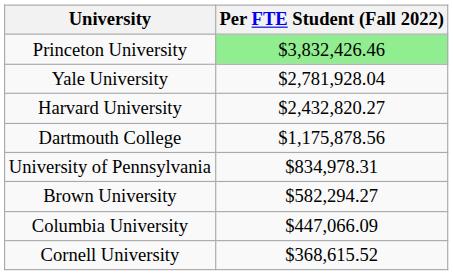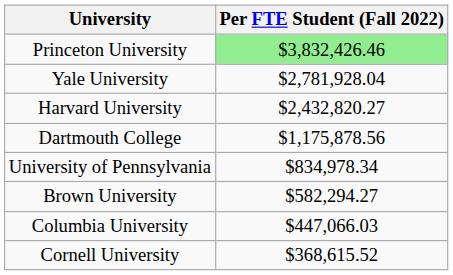 <table class="wikitable" style="text-align:center; float:left; margin-right:2em">
 <tr>
 <th>University</th>
 <th>Per <a href='#'>FTE</a> Student (Fall 2022)</th>
 </tr>
 <tr>
 <td>Princeton University</td>
 <td style="background: lightgreen;">$3,832,426.46</td>
 </tr>
 <tr>
 <td>Yale University</td>
 <td>$2,781,928.04</td>
 </tr>
 <tr>
 <td>Harvard University</td>
 <td>$2,432,820.27</td>
 </tr>
 <tr>
 <td>Dartmouth College</td>
 <td>$1,175,878.56</td>
 </tr>
 <tr>
 <td>University of Pennsylvania</td>
-<td>$834,978.31</td>
+<td>$834,978.34</td>
 </tr>
 <tr>
 <td>Brown University</td>
 <td>$582,294.27</td>
 </tr>
 <tr>
 <td>Columbia University</td>
-<td>$447,066.09</td>
+<td>$447,066.03</td>
 </tr>
 <tr>
 <td>Cornell University</td>
 <td>$368,615.52</td>
 </tr>
 </table>
